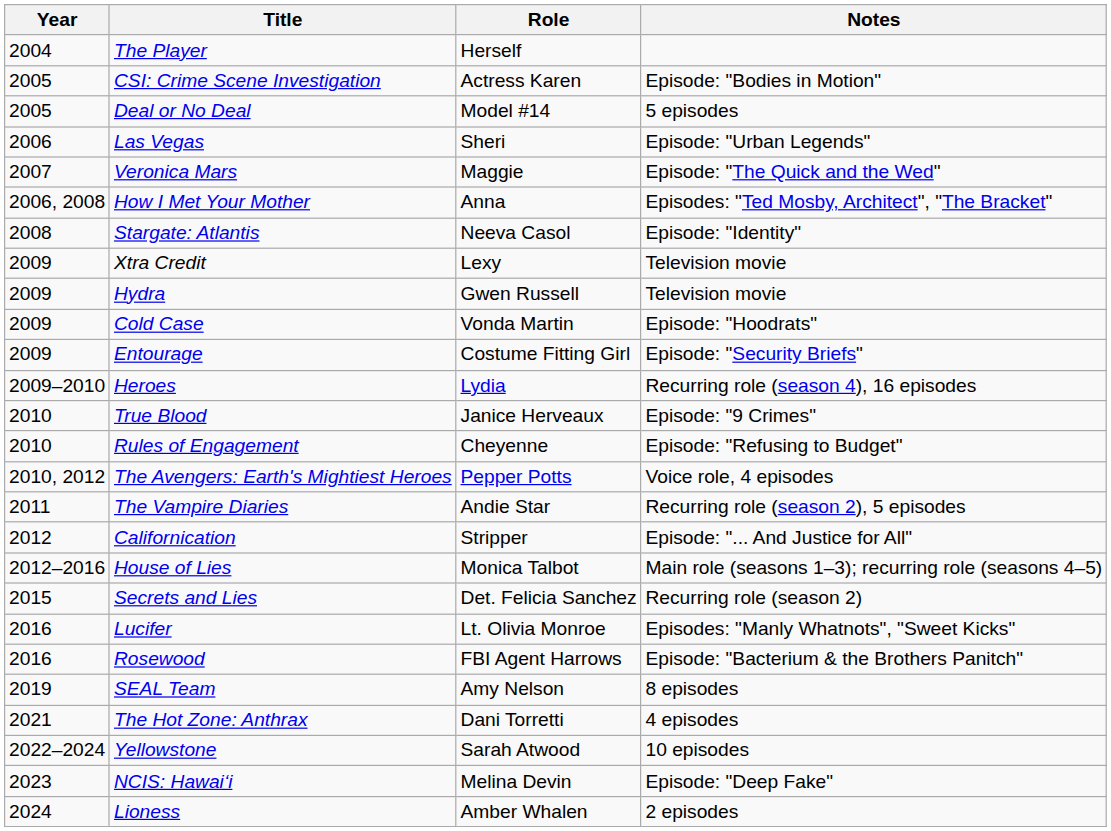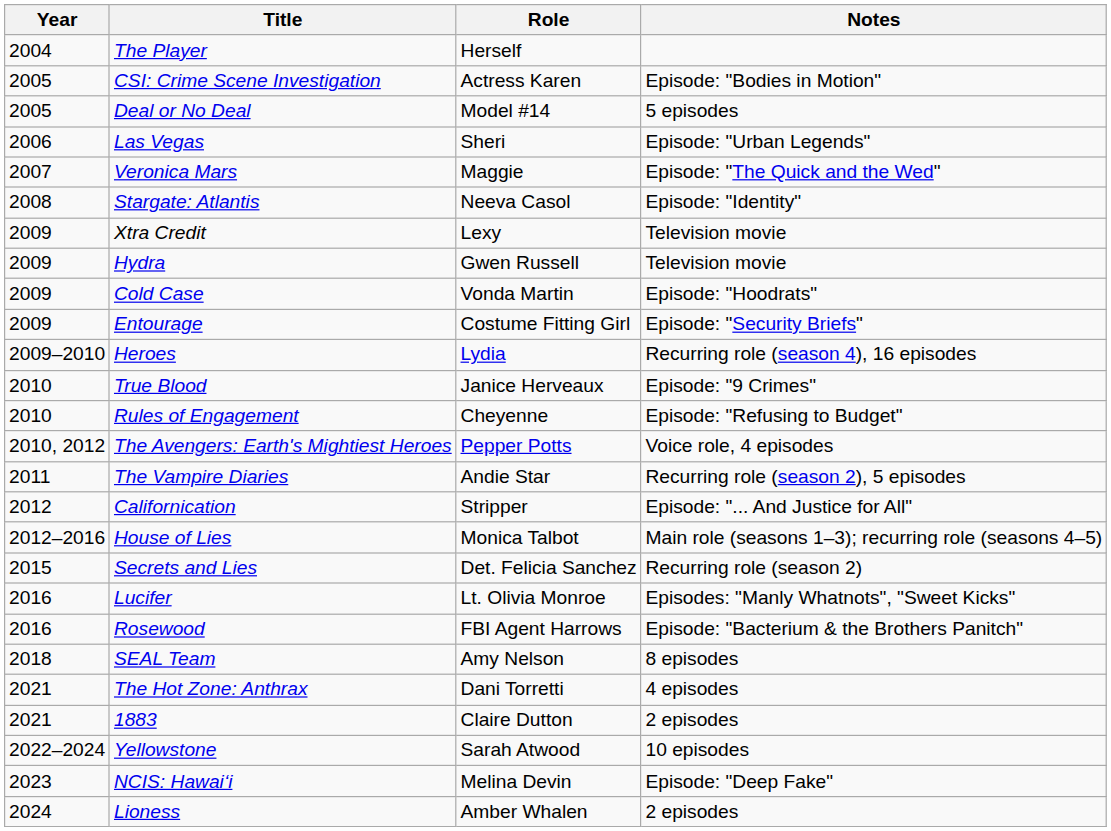 <table class="wikitable">
 <tr>
 <th>Year</th>
 <th>Title</th>
 <th>Role</th>
 <th>Notes</th>
 </tr>
 <tr>
 <td>2004</td>
 <td><em><a href='#'>The Player</a></em></td>
 <td>Herself</td>
 <td></td>
 </tr>
 <tr>
 <td>2005</td>
 <td><em><a href='#'>CSI: Crime Scene Investigation</a></em></td>
 <td>Actress Karen</td>
 <td>Episode: "Bodies in Motion"</td>
 </tr>
 <tr>
 <td>2005</td>
 <td><em><a href='#'>Deal or No Deal</a></em></td>
 <td>Model #14</td>
 <td>5 episodes</td>
 </tr>
 <tr>
 <td>2006</td>
 <td><em><a href='#'>Las Vegas</a></em></td>
 <td>Sheri</td>
 <td>Episode: "Urban Legends"</td>
 </tr>
 <tr>
 <td>2007</td>
 <td><em><a href='#'>Veronica Mars</a></em></td>
 <td>Maggie</td>
 <td>Episode: "<a href='#'>The Quick and the Wed</a>"</td>
-</tr>
-<tr>
-<td>2006, 2008</td>
-<td><em><a href='#'>How I Met Your Mother</a></em></td>
-<td>Anna</td>
-<td>Episodes: "<a href='#'>Ted Mosby, Architect</a>", "<a href='#'>The Bracket</a>"</td>
 </tr>
 <tr>
 <td>2008</td>
 <td><em><a href='#'>Stargate: Atlantis</a></em></td>
 <td>Neeva Casol</td>
 <td>Episode: "Identity"</td>
 </tr>
 <tr>
 <td>2009</td>
 <td><em>Xtra Credit</em></td>
 <td>Lexy</td>
 <td>Television movie</td>
 </tr>
 <tr>
 <td>2009</td>
 <td><em><a href='#'>Hydra</a></em></td>
 <td>Gwen Russell</td>
 <td>Television movie</td>
 </tr>
 <tr>
 <td>2009</td>
 <td><em><a href='#'>Cold Case</a></em></td>
 <td>Vonda Martin</td>
 <td>Episode: "Hoodrats"</td>
 </tr>
 <tr>
 <td>2009</td>
 <td><em><a href='#'>Entourage</a></em></td>
 <td>Costume Fitting Girl</td>
 <td>Episode: "<a href='#'>Security Briefs</a>"</td>
 </tr>
 <tr>
 <td>2009–2010</td>
 <td><em><a href='#'>Heroes</a></em></td>
 <td><a href='#'>Lydia</a></td>
 <td>Recurring role (<a href='#'>season 4</a>), 16 episodes</td>
 </tr>
 <tr>
 <td>2010</td>
 <td><em><a href='#'>True Blood</a></em></td>
 <td>Janice Herveaux</td>
 <td>Episode: "9 Crimes"</td>
 </tr>
 <tr>
 <td>2010</td>
 <td><em><a href='#'>Rules of Engagement</a></em></td>
 <td>Cheyenne</td>
 <td>Episode: "Refusing to Budget"</td>
 </tr>
 <tr>
 <td>2010, 2012</td>
 <td><em><a href='#'>The Avengers: Earth's Mightiest Heroes</a></em></td>
 <td><a href='#'>Pepper Potts</a></td>
 <td>Voice role, 4 episodes</td>
 </tr>
 <tr>
 <td>2011</td>
 <td><em><a href='#'>The Vampire Diaries</a></em></td>
 <td>Andie Star</td>
 <td>Recurring role (<a href='#'>season 2</a>), 5 episodes</td>
 </tr>
 <tr>
 <td>2012</td>
 <td><em><a href='#'>Californication</a></em></td>
 <td>Stripper</td>
 <td>Episode: "... And Justice for All"</td>
 </tr>
 <tr>
 <td>2012–2016</td>
 <td><em><a href='#'>House of Lies</a></em></td>
 <td>Monica Talbot</td>
 <td>Main role (seasons 1–3); recurring role (seasons 4–5)</td>
 </tr>
 <tr>
 <td>2015</td>
 <td><em><a href='#'>Secrets and Lies</a></em></td>
 <td>Det. Felicia Sanchez</td>
 <td>Recurring role (season 2)</td>
 </tr>
 <tr>
 <td>2016</td>
 <td><em><a href='#'>Lucifer</a></em></td>
 <td>Lt. Olivia Monroe</td>
 <td>Episodes: "Manly Whatnots", "Sweet Kicks"</td>
 </tr>
 <tr>
 <td>2016</td>
 <td><em><a href='#'>Rosewood</a></em></td>
 <td>FBI Agent Harrows</td>
 <td>Episode: "Bacterium & the Brothers Panitch"</td>
 </tr>
 <tr>
-<td>2019</td>
+<td>2018</td>
 <td><em><a href='#'>SEAL Team</a></em></td>
 <td>Amy Nelson</td>
 <td>8 episodes</td>
 </tr>
 <tr>
 <td>2021</td>
 <td><em><a href='#'>The Hot Zone: Anthrax</a></em></td>
 <td>Dani Torretti</td>
 <td>4 episodes</td>
+</tr>
+<tr>
+<td>2021</td>
+<td><em><a href='#'>1883</a></em></td>
+<td>Claire Dutton</td>
+<td>2 episodes</td>
 </tr>
 <tr>
 <td>2022–2024</td>
 <td><em><a href='#'>Yellowstone</a></em></td>
 <td>Sarah Atwood</td>
 <td>10 episodes</td>
 </tr>
 <tr>
 <td>2023</td>
 <td><em><a href='#'>NCIS: Hawaiʻi</a></em></td>
 <td>Melina Devin</td>
 <td>Episode: "Deep Fake"</td>
 </tr>
 <tr>
 <td>2024</td>
 <td><em><a href='#'>Lioness</a></em></td>
 <td>Amber Whalen</td>
 <td>2 episodes</td>
 </tr>
 </table>
